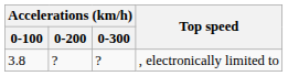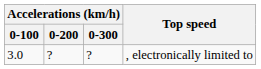 <table class="wikitable">
 <tr>
 <th colspan=3>Accelerations (km/h)</th>
 <th rowspan=2>Top speed</th>
 </tr>
 <tr>
 <th>0-100</th>
 <th>0-200</th>
 <th>0-300</th>
 </tr>
 <tr>
-<td>3.8</td>
+<td>3.0</td>
 <td>?</td>
 <td>?</td>
 <td>, electronically limited to </td>
 </tr>
 </table>
